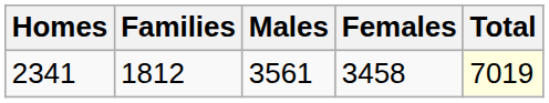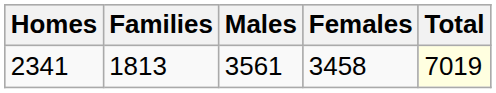 <table class="wikitable">
 <tr>
 <th>Homes</th>
 <th>Families</th>
 <th>Males</th>
 <th>Females</th>
 <th>Total</th>
 </tr>
 <tr>
 <td>2341</td>
-<td>1812</td>
+<td>1813</td>
 <td>3561</td>
 <td>3458</td>
 <td style="background: lightyellow;">7019</td>
 </tr>
 </table>
